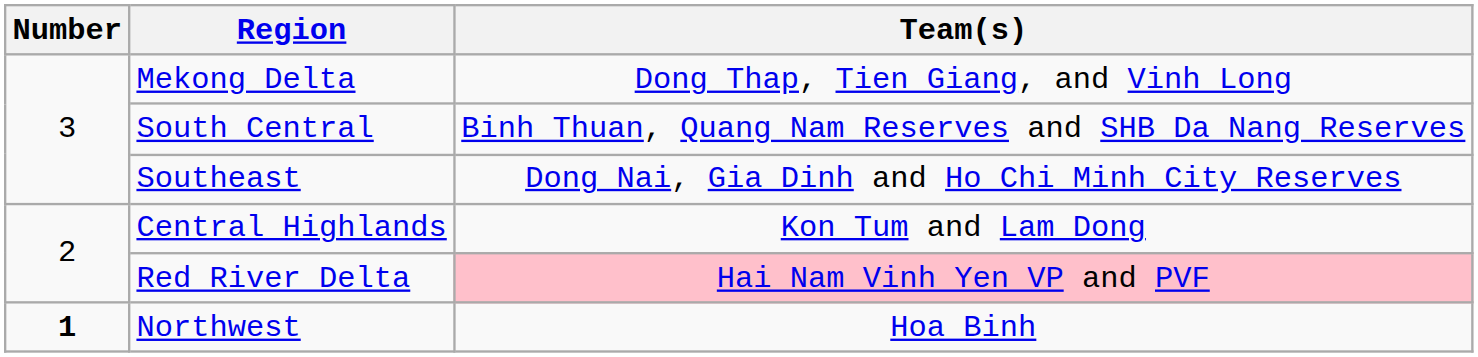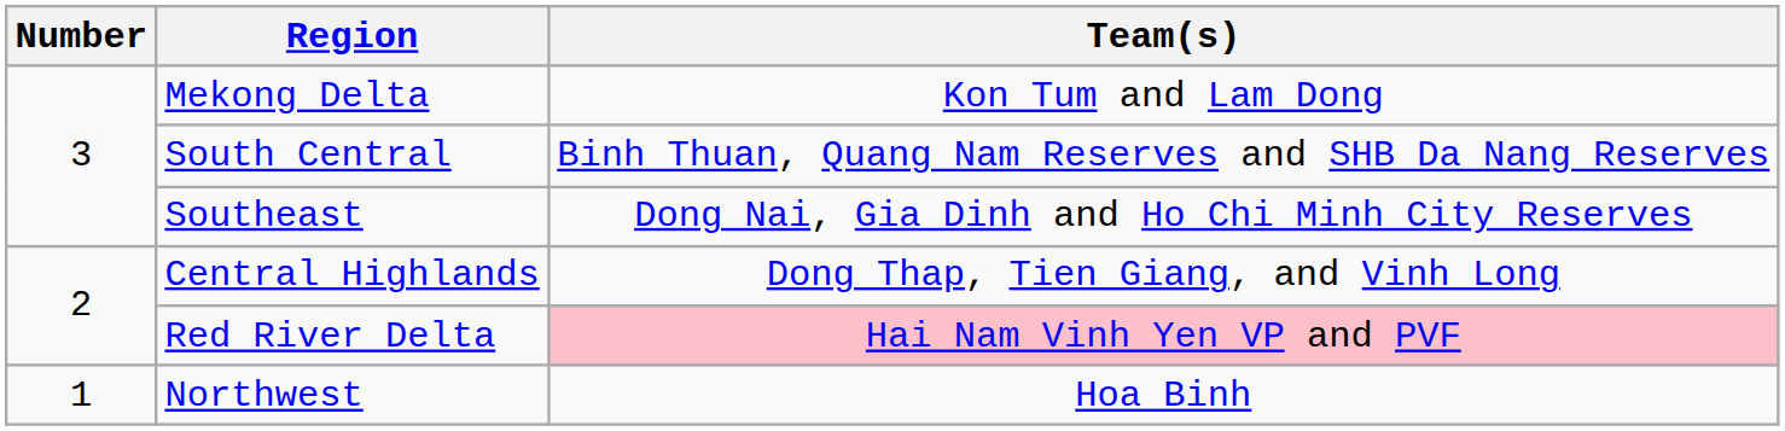 <table class="wikitable" style="text-align:center">
 <tr>
 <th>Number</th>
 <th><a href='#'>Region</a></th>
 <th>Team(s)</th>
 </tr>
 <tr>
 <td rowspan="3">3</td>
 <td align="left"><a href='#'>Mekong Delta</a></td>
-<td><a href='#'>Dong Thap</a>, <a href='#'>Tien Giang</a>, and <a href='#'>Vinh Long</a></td>
+<td><a href='#'>Kon Tum</a> and <a href='#'>Lam Dong</a></td>
 </tr>
 <tr>
 <td align="left"><a href='#'>South Central</a></td>
 <td><a href='#'>Binh Thuan</a>, <a href='#'>Quang Nam Reserves</a> and <a href='#'>SHB Da Nang Reserves</a></td>
 </tr>
 <tr>
 <td align="left"><a href='#'>Southeast</a></td>
 <td><a href='#'>Dong Nai</a>, <a href='#'>Gia Dinh</a> and <a href='#'>Ho Chi Minh City Reserves</a></td>
 </tr>
 <tr>
 <td rowspan="2">2</td>
 <td align="left"><a href='#'>Central Highlands</a></td>
-<td><a href='#'>Kon Tum</a> and <a href='#'>Lam Dong</a></td>
+<td><a href='#'>Dong Thap</a>, <a href='#'>Tien Giang</a>, and <a href='#'>Vinh Long</a></td>
 </tr>
 <tr>
 <td align="left"><a href='#'>Red River Delta</a></td>
 <td style="background: pink;"><a href='#'>Hai Nam Vinh Yen VP</a> and <a href='#'>PVF</a></td>
 </tr>
 <tr>
-<td rowspan="1"><strong>1</strong></td>
+<td rowspan="1">1</td>
 <td align="left"><a href='#'>Northwest</a></td>
 <td><a href='#'>Hoa Binh</a></td>
 </tr>
 </table>
